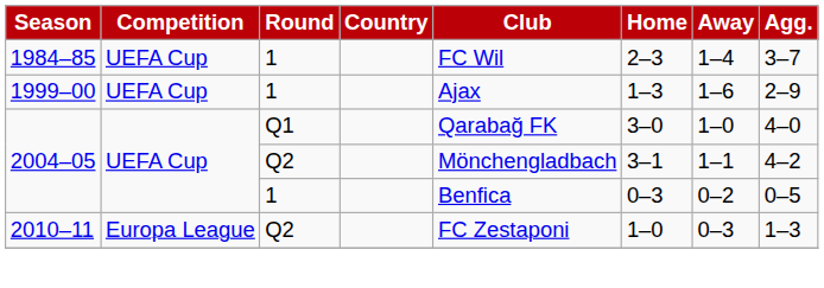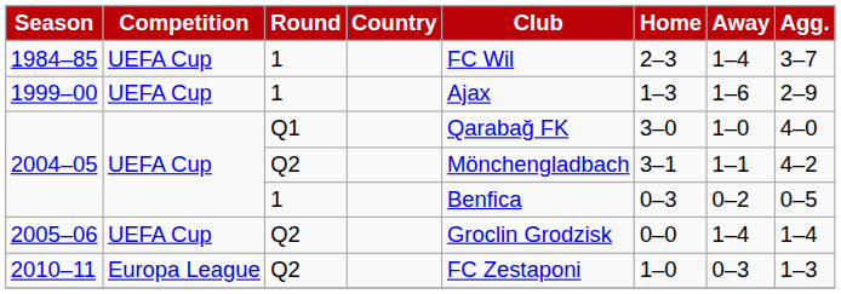 <table class="wikitable">
 <tr>
 <th style="color:#FFFFFF; background:#BC0008;">Season</th>
 <th style="color:#FFFFFF; background:#BC0008;">Competition</th>
 <th style="color:#FFFFFF; background:#BC0008;">Round</th>
 <th style="color:#FFFFFF; background:#BC0008;">Country</th>
 <th style="color:#FFFFFF; background:#BC0008;">Club</th>
 <th style="color:#FFFFFF; background:#BC0008;">Home</th>
 <th style="color:#FFFFFF; background:#BC0008;">Away</th>
 <th style="color:#FFFFFF; background:#BC0008;">Agg.</th>
 </tr>
 <tr>
 <td><a href='#'>1984–85</a></td>
 <td><a href='#'>UEFA Cup</a></td>
 <td>1</td>
 <td></td>
 <td><a href='#'>FC Wil</a></td>
 <td>2–3</td>
 <td>1–4</td>
 <td>3–7</td>
 </tr>
 <tr>
 <td><a href='#'>1999–00</a></td>
 <td><a href='#'>UEFA Cup</a></td>
 <td>1</td>
 <td></td>
 <td><a href='#'>Ajax</a></td>
 <td>1–3</td>
 <td>1–6</td>
 <td>2–9</td>
 </tr>
 <tr>
 <td rowspan="3"><a href='#'>2004–05</a></td>
 <td rowspan="3"><a href='#'>UEFA Cup</a></td>
 <td>Q1</td>
 <td></td>
 <td><a href='#'>Qarabağ FK</a></td>
 <td>3–0</td>
 <td>1–0</td>
 <td>4–0</td>
 </tr>
 <tr>
 <td>Q2</td>
 <td></td>
 <td><a href='#'>Mönchengladbach</a></td>
 <td>3–1</td>
 <td>1–1</td>
 <td>4–2</td>
 </tr>
 <tr>
 <td>1</td>
 <td></td>
 <td><a href='#'>Benfica</a></td>
 <td>0–3</td>
 <td>0–2</td>
 <td>0–5</td>
 </tr>
 <tr>
+<td><a href='#'>2005–06</a></td>
+<td><a href='#'>UEFA Cup</a></td>
+<td>Q2</td>
+<td></td>
+<td><a href='#'>Groclin Grodzisk</a></td>
+<td>0–0</td>
+<td>1–4</td>
+<td>1–4</td>
+</tr>
+<tr>
 <td><a href='#'>2010–11</a></td>
 <td><a href='#'>Europa League</a></td>
 <td>Q2</td>
 <td></td>
 <td><a href='#'>FC Zestaponi</a></td>
 <td>1–0</td>
 <td>0–3</td>
 <td>1–3</td>
 </tr>
 <tr>
 </tr>
 </table>
